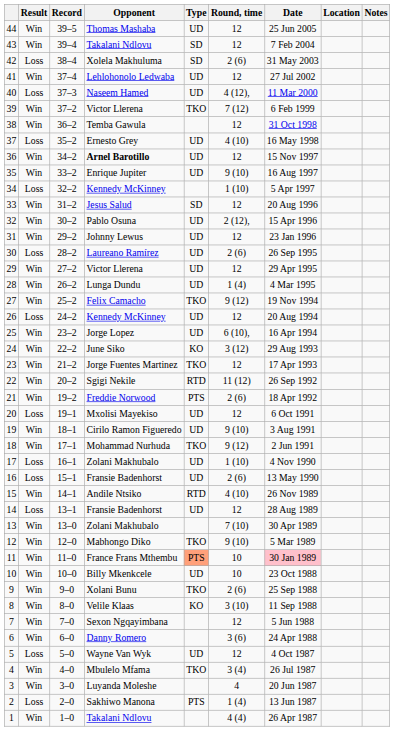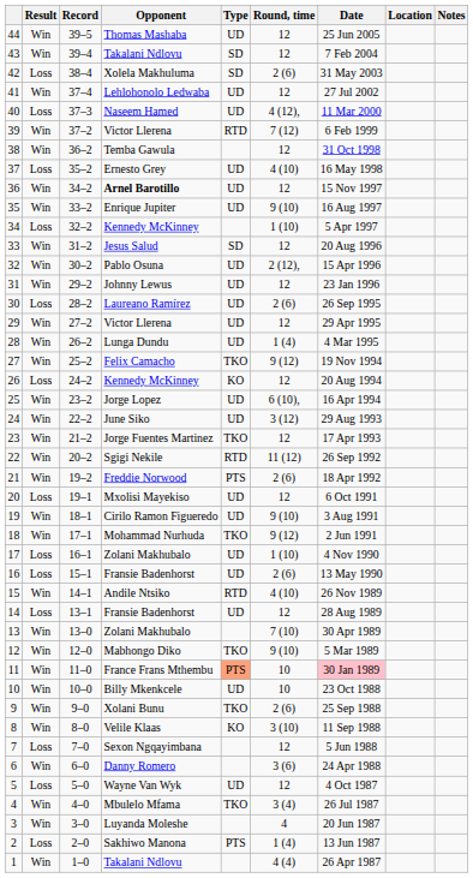 <table class="wikitable" style="text-align:center; font-size:95%">
 <tr>
 <th></th>
 <th>Result</th>
 <th>Record</th>
 <th>Opponent</th>
 <th>Type</th>
 <th>Round, time</th>
 <th>Date</th>
 <th>Location</th>
 <th>Notes</th>
 </tr>
 <tr>
 <td>44</td>
 <td>Win</td>
 <td>39–5</td>
 <td style="text-align:left;"><a href='#'>Thomas Mashaba</a></td>
 <td>UD</td>
 <td>12</td>
 <td>25 Jun 2005</td>
 <td style="text-align:left;"></td>
 <td style="text-align:left;"></td>
 </tr>
 <tr>
 <td>43</td>
 <td>Win</td>
 <td>39–4</td>
 <td style="text-align:left;"><a href='#'>Takalani Ndlovu</a></td>
 <td>SD</td>
 <td>12</td>
 <td>7 Feb 2004</td>
 <td style="text-align:left;"></td>
 <td style="text-align:left;"></td>
 </tr>
 <tr>
 <td>42</td>
 <td>Loss</td>
 <td>38–4</td>
 <td style="text-align:left;">Xolela Makhuluma</td>
 <td>SD</td>
 <td>2 (6)</td>
 <td>31 May 2003</td>
 <td style="text-align:left;"></td>
 <td></td>
 </tr>
 <tr>
 <td>41</td>
 <td>Win</td>
 <td>37–4</td>
 <td style="text-align:left;"><a href='#'>Lehlohonolo Ledwaba</a></td>
 <td>UD</td>
 <td>12</td>
 <td>27 Jul 2002</td>
 <td style="text-align:left;"></td>
 <td style="text-align:left;"></td>
 </tr>
 <tr>
 <td>40</td>
 <td>Loss</td>
 <td>37–3</td>
 <td style="text-align:left;"><a href='#'>Naseem Hamed</a></td>
 <td>UD</td>
 <td>4 (12), </td>
 <td><a href='#'>11 Mar 2000</a></td>
 <td style="text-align:left;"></td>
 <td style="text-align:left;"></td>
 </tr>
 <tr>
 <td>39</td>
 <td>Win</td>
 <td>37–2</td>
 <td style="text-align:left;">Victor Llerena</td>
-<td>TKO</td>
+<td>RTD</td>
 <td>7 (12)</td>
 <td>6 Feb 1999</td>
 <td style="text-align:left;"></td>
 <td style="text-align:left;"></td>
 </tr>
 <tr>
 <td>38</td>
 <td>Win</td>
 <td>36–2</td>
 <td style="text-align:left;">Temba Gawula</td>
 <td></td>
 <td>12</td>
 <td><a href='#'>31 Oct 1998</a></td>
 <td style="text-align:left;"></td>
 <td style="text-align:left;"></td>
 </tr>
 <tr>
 <td>37</td>
 <td>Loss</td>
 <td>35–2</td>
 <td style="text-align:left;">Ernesto Grey</td>
 <td>UD</td>
 <td>4 (10)</td>
 <td>16 May 1998</td>
 <td style="text-align:left;"></td>
 <td style="text-align:left;"></td>
 </tr>
 <tr>
 <td>36</td>
 <td>Win</td>
 <td>34–2</td>
 <td style="text-align:left;"><strong>Arnel Barotillo</strong></td>
 <td>UD</td>
 <td>12</td>
 <td>15 Nov 1997</td>
 <td style="text-align:left;"></td>
 <td style="text-align:left;"></td>
 </tr>
 <tr>
 <td>35</td>
 <td>Win</td>
 <td>33–2</td>
 <td style="text-align:left;">Enrique Jupiter</td>
 <td>UD</td>
 <td>9 (10)</td>
 <td>16 Aug 1997</td>
 <td style="text-align:left;"></td>
 <td style="text-align:left;"></td>
 </tr>
 <tr>
 <td>34</td>
 <td>Loss</td>
 <td>32–2</td>
 <td style="text-align:left;"><a href='#'>Kennedy McKinney</a></td>
 <td></td>
 <td>1 (10)</td>
 <td>5 Apr 1997</td>
 <td style="text-align:left;"></td>
 <td style="text-align:left;"></td>
 </tr>
 <tr>
 <td>33</td>
 <td>Win</td>
 <td>31–2</td>
 <td style="text-align:left;"><a href='#'>Jesus Salud</a></td>
 <td>SD</td>
 <td>12</td>
 <td>20 Aug 1996</td>
 <td style="text-align:left;"></td>
 <td style="text-align:left;"></td>
 </tr>
 <tr>
 <td>32</td>
 <td>Win</td>
 <td>30–2</td>
 <td style="text-align:left;">Pablo Osuna</td>
 <td>UD</td>
 <td>2 (12), </td>
 <td>15 Apr 1996</td>
 <td style="text-align:left;"></td>
 <td style="text-align:left;"></td>
 </tr>
 <tr>
 <td>31</td>
 <td>Win</td>
 <td>29–2</td>
 <td style="text-align:left;">Johnny Lewus</td>
 <td>UD</td>
 <td>12</td>
 <td>23 Jan 1996</td>
 <td style="text-align:left;"></td>
 <td style="text-align:left;"></td>
 </tr>
 <tr>
 <td>30</td>
 <td>Loss</td>
 <td>28–2</td>
 <td style="text-align:left;"><a href='#'>Laureano Ramírez</a></td>
 <td>UD</td>
 <td>2 (6)</td>
 <td>26 Sep 1995</td>
 <td style="text-align:left;"></td>
 <td style="text-align:left;"></td>
 </tr>
 <tr>
 <td>29</td>
 <td>Win</td>
 <td>27–2</td>
 <td style="text-align:left;">Victor Llerena</td>
 <td>UD</td>
 <td>12</td>
 <td>29 Apr 1995</td>
 <td style="text-align:left;"></td>
 <td style="text-align:left;"></td>
 </tr>
 <tr>
 <td>28</td>
 <td>Win</td>
 <td>26–2</td>
 <td style="text-align:left;">Lunga Dundu</td>
 <td>UD</td>
 <td>1 (4)</td>
 <td>4 Mar 1995</td>
 <td style="text-align:left;"></td>
 <td style="text-align:left;"></td>
 </tr>
 <tr>
 <td>27</td>
 <td>Win</td>
 <td>25–2</td>
 <td style="text-align:left;"><a href='#'>Felix Camacho</a></td>
 <td>TKO</td>
 <td>9 (12)</td>
 <td>19 Nov 1994</td>
 <td style="text-align:left;"></td>
 <td style="text-align:left;"></td>
 </tr>
 <tr>
 <td>26</td>
 <td>Loss</td>
 <td>24–2</td>
 <td style="text-align:left;"><a href='#'>Kennedy McKinney</a></td>
-<td>UD</td>
+<td>KO</td>
 <td>12</td>
 <td>20 Aug 1994</td>
 <td style="text-align:left;"></td>
 <td style="text-align:left;"></td>
 </tr>
 <tr>
 <td>25</td>
 <td>Win</td>
 <td>23–2</td>
 <td style="text-align:left;">Jorge Lopez</td>
 <td>UD</td>
 <td>6 (10), </td>
 <td>16 Apr 1994</td>
 <td style="text-align:left;"></td>
 <td></td>
 </tr>
 <tr>
 <td>24</td>
 <td>Win</td>
 <td>22–2</td>
 <td style="text-align:left;">June Siko</td>
-<td>KO</td>
+<td>UD</td>
 <td>3 (12)</td>
 <td>29 Aug 1993</td>
 <td style="text-align:left;"></td>
 <td style="text-align:left;"></td>
 </tr>
 <tr>
 <td>23</td>
 <td>Win</td>
 <td>21–2</td>
 <td style="text-align:left;">Jorge Fuentes Martinez</td>
 <td>TKO</td>
 <td>12</td>
 <td>17 Apr 1993</td>
 <td style="text-align:left;"></td>
 <td></td>
 </tr>
 <tr>
 <td>22</td>
 <td>Win</td>
 <td>20–2</td>
 <td style="text-align:left;">Sgigi Nekile</td>
 <td>RTD</td>
 <td>11 (12)</td>
 <td>26 Sep 1992</td>
 <td style="text-align:left;"></td>
 <td style="text-align:left;"></td>
 </tr>
 <tr>
 <td>21</td>
 <td>Win</td>
 <td>19–2</td>
 <td style="text-align:left;"><a href='#'>Freddie Norwood</a></td>
 <td>PTS</td>
 <td>2 (6)</td>
 <td>18 Apr 1992</td>
 <td style="text-align:left;"></td>
 <td></td>
 </tr>
 <tr>
 <td>20</td>
 <td>Loss</td>
 <td>19–1</td>
 <td style="text-align:left;">Mxolisi Mayekiso</td>
 <td>UD</td>
 <td>12</td>
 <td>6 Oct 1991</td>
 <td style="text-align:left;"></td>
 <td style="text-align:left;"></td>
 </tr>
 <tr>
 <td>19</td>
 <td>Win</td>
 <td>18–1</td>
 <td style="text-align:left;">Cirilo Ramon Figueredo</td>
 <td>UD</td>
 <td>9 (10)</td>
 <td>3 Aug 1991</td>
 <td style="text-align:left;"></td>
 <td></td>
 </tr>
 <tr>
 <td>18</td>
 <td>Win</td>
 <td>17–1</td>
 <td style="text-align:left;">Mohammad Nurhuda</td>
 <td>TKO</td>
 <td>9 (12)</td>
 <td>2 Jun 1991</td>
 <td style="text-align:left;"></td>
 <td style="text-align:left;"></td>
 </tr>
 <tr>
 <td>17</td>
 <td>Loss</td>
 <td>16–1</td>
 <td style="text-align:left;">Zolani Makhubalo</td>
 <td>UD</td>
 <td>1 (10)</td>
 <td>4 Nov 1990</td>
 <td style="text-align:left;"></td>
 <td style="text-align:left;"></td>
 </tr>
 <tr>
 <td>16</td>
 <td>Loss</td>
 <td>15–1</td>
 <td style="text-align:left;">Fransie Badenhorst</td>
 <td>UD</td>
 <td>2 (6)</td>
 <td>13 May 1990</td>
 <td style="text-align:left;"></td>
 <td style="text-align:left;"></td>
 </tr>
 <tr>
 <td>15</td>
 <td>Win</td>
 <td>14–1</td>
 <td style="text-align:left;">Andile Ntsiko</td>
 <td>RTD</td>
 <td>4 (10)</td>
 <td>26 Nov 1989</td>
 <td style="text-align:left;"></td>
 <td style="text-align:left;"></td>
 </tr>
 <tr>
 <td>14</td>
 <td>Loss</td>
 <td>13–1</td>
 <td style="text-align:left;">Fransie Badenhorst</td>
 <td>UD</td>
 <td>12</td>
 <td>28 Aug 1989</td>
 <td style="text-align:left;"></td>
 <td style="text-align:left;"></td>
 </tr>
 <tr>
 <td>13</td>
 <td>Win</td>
 <td>13–0</td>
 <td style="text-align:left;">Zolani Makhubalo</td>
 <td></td>
 <td>7 (10)</td>
 <td>30 Apr 1989</td>
 <td style="text-align:left;"></td>
 <td style="text-align:left;"></td>
 </tr>
 <tr>
 <td>12</td>
 <td>Win</td>
 <td>12–0</td>
 <td style="text-align:left;">Mabhongo Diko</td>
 <td>TKO</td>
 <td>9 (10)</td>
 <td>5 Mar 1989</td>
 <td style="text-align:left;"></td>
 <td style="text-align:left;"></td>
 </tr>
 <tr>
 <td>11</td>
 <td>Win</td>
 <td>11–0</td>
 <td style="text-align:left;">France Frans Mthembu</td>
 <td style="background: lightsalmon;">PTS</td>
 <td>10</td>
 <td style="background: pink;">30 Jan 1989</td>
 <td style="text-align:left;"></td>
 <td></td>
 </tr>
 <tr>
 <td>10</td>
 <td>Win</td>
 <td>10–0</td>
 <td style="text-align:left;">Billy Mkenkcele</td>
 <td>UD</td>
 <td>10</td>
 <td>23 Oct 1988</td>
 <td style="text-align:left;"></td>
 <td style="text-align:left;"></td>
 </tr>
 <tr>
 <td>9</td>
 <td>Win</td>
 <td>9–0</td>
 <td style="text-align:left;">Xolani Bunu</td>
 <td>TKO</td>
 <td>2 (6)</td>
 <td>25 Sep 1988</td>
 <td style="text-align:left;"></td>
 <td></td>
 </tr>
 <tr>
 <td>8</td>
 <td>Win</td>
 <td>8–0</td>
 <td style="text-align:left;">Velile Klaas</td>
 <td>KO</td>
 <td>3 (10)</td>
 <td>11 Sep 1988</td>
 <td style="text-align:left;"></td>
 <td style="text-align:left;"></td>
 </tr>
 <tr>
 <td>7</td>
-<td>Win</td>
+<td>Loss</td>
 <td>7–0</td>
 <td style="text-align:left;">Sexon Ngqayimbana</td>
 <td></td>
 <td>12</td>
 <td>5 Jun 1988</td>
 <td style="text-align:left;"></td>
 <td style="text-align:left;"></td>
 </tr>
 <tr>
 <td>6</td>
 <td>Win</td>
 <td>6–0</td>
 <td style="text-align:left;"><a href='#'>Danny Romero</a></td>
 <td></td>
 <td>3 (6)</td>
 <td>24 Apr 1988</td>
 <td style="text-align:left;"></td>
 <td></td>
 </tr>
 <tr>
 <td>5</td>
 <td>Loss</td>
 <td>5–0</td>
 <td style="text-align:left;">Wayne Van Wyk</td>
 <td>UD</td>
 <td>12</td>
 <td>4 Oct 1987</td>
 <td style="text-align:left;"></td>
 <td></td>
 </tr>
 <tr>
 <td>4</td>
 <td>Win</td>
 <td>4–0</td>
 <td style="text-align:left;">Mbulelo Mfama</td>
 <td>TKO</td>
 <td>3 (4)</td>
 <td>26 Jul 1987</td>
 <td style="text-align:left;"></td>
 <td></td>
 </tr>
 <tr>
 <td>3</td>
 <td>Win</td>
 <td>3–0</td>
 <td style="text-align:left;">Luyanda Moleshe</td>
 <td></td>
 <td>4</td>
 <td>20 Jun 1987</td>
 <td style="text-align:left;"></td>
 <td></td>
 </tr>
 <tr>
 <td>2</td>
 <td>Loss</td>
 <td>2–0</td>
 <td style="text-align:left;">Sakhiwo Manona</td>
 <td>PTS</td>
 <td>1 (4)</td>
 <td>13 Jun 1987</td>
 <td style="text-align:left;"></td>
 <td></td>
 </tr>
 <tr>
 <td>1</td>
 <td>Win</td>
 <td>1–0</td>
 <td style="text-align:left;"><a href='#'>Takalani Ndlovu</a></td>
 <td></td>
 <td>4 (4)</td>
 <td>26 Apr 1987</td>
 <td style="text-align:left;"></td>
 <td></td>
 </tr>
 </table>
